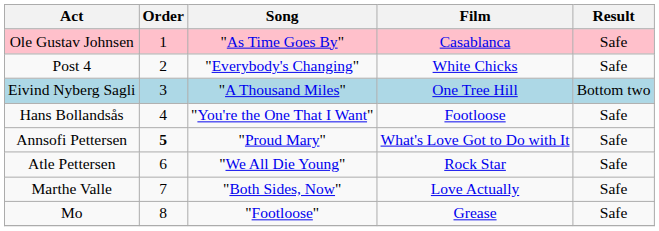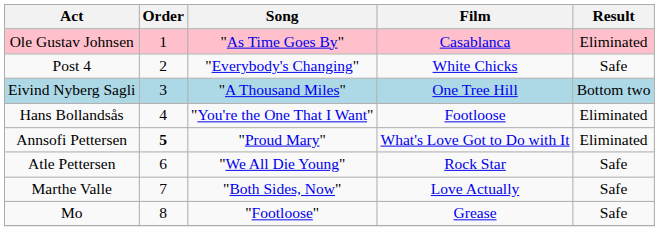 <table class="wikitable plainrowheaders" style="text-align:center;">
 <tr>
 <th scope="col">Act</th>
 <th scope="col">Order</th>
 <th scope="col">Song</th>
 <th scope="col">Film</th>
 <th scope="col">Result</th>
 </tr>
 <tr style="background:pink;">
 <td>Ole Gustav Johnsen</td>
 <td>1</td>
 <td>"<a href='#'>As Time Goes By</a>"</td>
 <td><a href='#'>Casablanca</a></td>
-<td>Safe</td>
+<td>Eliminated</td>
 </tr>
 <tr>
 <td>Post 4</td>
 <td>2</td>
 <td>"<a href='#'>Everybody's Changing</a>"</td>
 <td><a href='#'>White Chicks</a></td>
 <td>Safe</td>
 </tr>
 <tr style="background:lightblue;">
 <td>Eivind Nyberg Sagli</td>
 <td>3</td>
 <td>"<a href='#'>A Thousand Miles</a>"</td>
 <td><a href='#'>One Tree Hill</a></td>
 <td>Bottom two</td>
 </tr>
 <tr>
 <td>Hans Bollandsås</td>
 <td>4</td>
 <td>"<a href='#'>You're the One That I Want</a>"</td>
 <td><a href='#'>Footloose</a></td>
-<td>Safe</td>
+<td>Eliminated</td>
 </tr>
 <tr>
 <td>Annsofi Pettersen</td>
 <td><strong>5</strong></td>
 <td>"<a href='#'>Proud Mary</a>"</td>
 <td><a href='#'>What's Love Got to Do with It</a></td>
-<td>Safe</td>
+<td>Eliminated</td>
 </tr>
 <tr>
 <td>Atle Pettersen</td>
 <td>6</td>
 <td>"<a href='#'>We All Die Young</a>"</td>
 <td><a href='#'>Rock Star</a></td>
 <td>Safe</td>
 </tr>
 <tr>
 <td>Marthe Valle</td>
 <td>7</td>
 <td>"<a href='#'>Both Sides, Now</a>"</td>
 <td><a href='#'>Love Actually</a></td>
 <td>Safe</td>
 </tr>
 <tr>
 <td>Mo</td>
 <td>8</td>
 <td>"<a href='#'>Footloose</a>"</td>
 <td><a href='#'>Grease</a></td>
 <td>Safe</td>
 </tr>
 <tr>
 </tr>
 </table>
